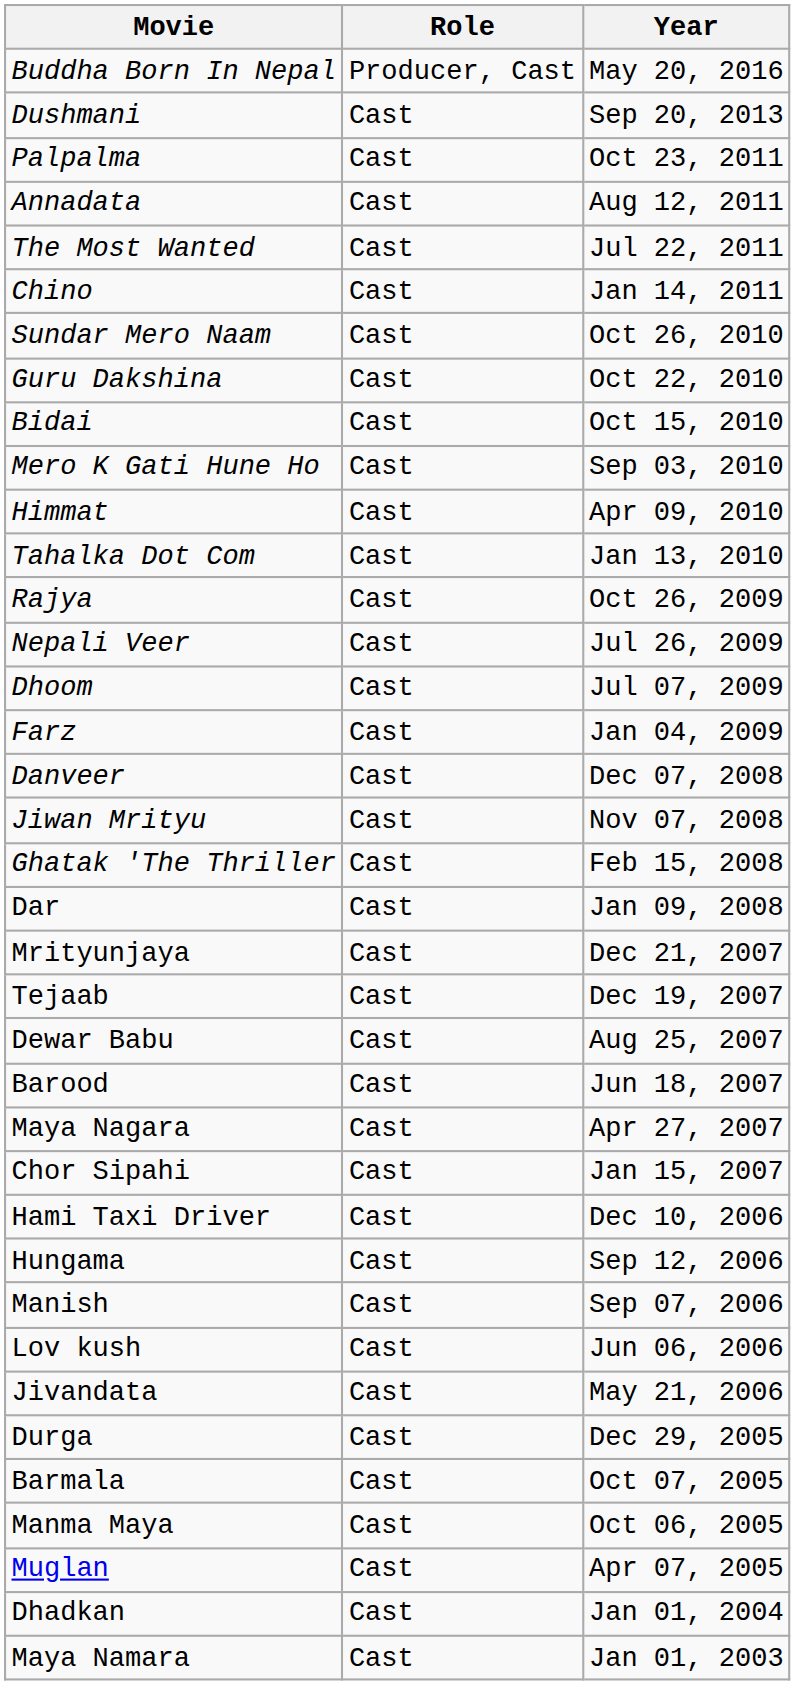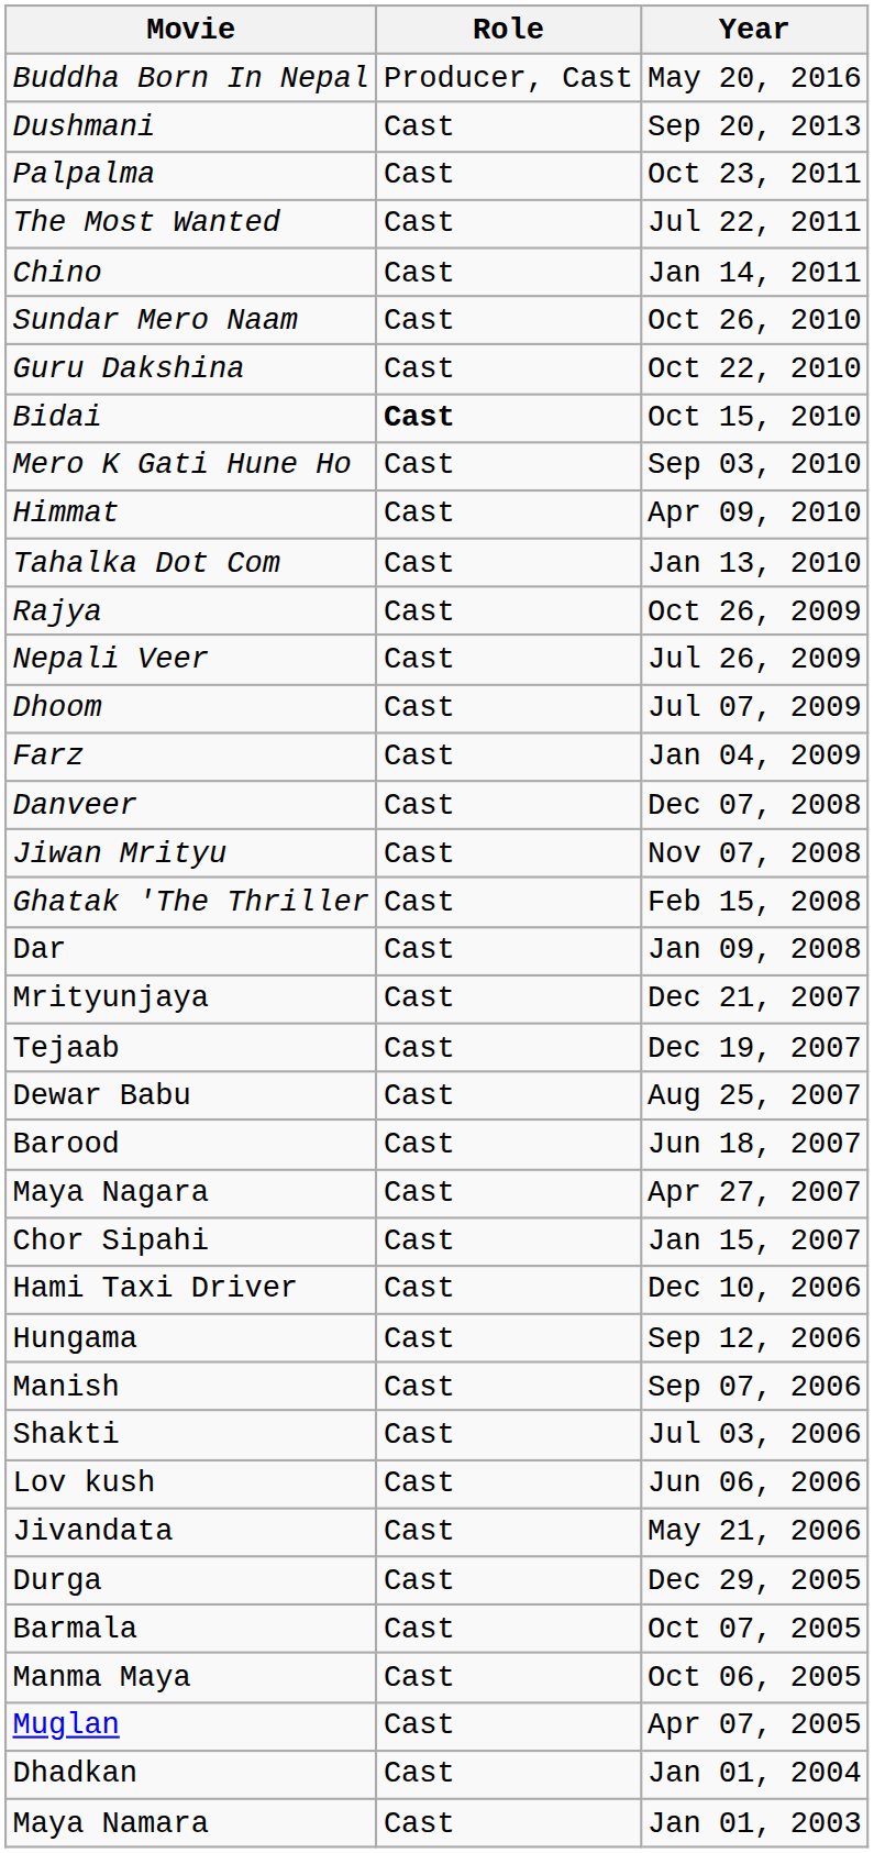 <table class="wikitable">
 <tr>
 <th>Movie</th>
 <th>Role</th>
 <th>Year</th>
 </tr>
 <tr>
 <td><em>Buddha Born In Nepal</em></td>
 <td>Producer, Cast</td>
 <td>May 20, 2016</td>
 </tr>
 <tr>
 <td><em>Dushmani</em></td>
 <td>Cast</td>
 <td>Sep 20, 2013</td>
 </tr>
 <tr>
 <td><em>Palpalma</em></td>
 <td>Cast</td>
 <td>Oct 23, 2011</td>
-</tr>
-<tr>
-<td><em>Annadata</em></td>
-<td>Cast</td>
-<td>Aug 12, 2011</td>
 </tr>
 <tr>
 <td><em>The Most Wanted</em></td>
 <td>Cast</td>
 <td>Jul 22, 2011</td>
 </tr>
 <tr>
 <td><em>Chino</em></td>
 <td>Cast</td>
 <td>Jan 14, 2011</td>
 </tr>
 <tr>
 <td><em>Sundar Mero Naam</em></td>
 <td>Cast</td>
 <td>Oct 26, 2010</td>
 </tr>
 <tr>
 <td><em>Guru Dakshina</em></td>
 <td>Cast</td>
 <td>Oct 22, 2010</td>
 </tr>
 <tr>
 <td><em>Bidai</em></td>
-<td>Cast</td>
+<td><strong>Cast</strong></td>
 <td>Oct 15, 2010</td>
 </tr>
 <tr>
 <td><em>Mero K Gati Hune Ho</em></td>
 <td>Cast</td>
 <td>Sep 03, 2010</td>
 </tr>
 <tr>
 <td><em>Himmat</em></td>
 <td>Cast</td>
 <td>Apr 09, 2010</td>
 </tr>
 <tr>
 <td><em>Tahalka Dot Com</em></td>
 <td>Cast</td>
 <td>Jan 13, 2010</td>
 </tr>
 <tr>
 <td><em>Rajya</em></td>
 <td>Cast</td>
 <td>Oct 26, 2009</td>
 </tr>
 <tr>
 <td><em>Nepali Veer</em></td>
 <td>Cast</td>
 <td>Jul 26, 2009</td>
 </tr>
 <tr>
 <td><em>Dhoom</em></td>
 <td>Cast</td>
 <td>Jul 07, 2009</td>
 </tr>
 <tr>
 <td><em>Farz</em></td>
 <td>Cast</td>
 <td>Jan 04, 2009</td>
 </tr>
 <tr>
 <td><em>Danveer</em></td>
 <td>Cast</td>
 <td>Dec 07, 2008</td>
 </tr>
 <tr>
 <td><em>Jiwan Mrityu</em></td>
 <td>Cast</td>
 <td>Nov 07, 2008</td>
 </tr>
 <tr>
 <td><em>Ghatak 'The Thriller<strong></td>
 <td>Cast</td>
 <td>Feb 15, 2008</td>
 </tr>
 <tr>
 <td></em>Dar<em></td>
 <td>Cast</td>
 <td>Jan 09, 2008</td>
 </tr>
 <tr>
 <td></em>Mrityunjaya<em></td>
 <td>Cast</td>
 <td>Dec 21, 2007</td>
 </tr>
 <tr>
 <td></em>Tejaab<em></td>
 <td>Cast</td>
 <td>Dec 19, 2007</td>
 </tr>
 <tr>
 <td></em>Dewar Babu<em></td>
 <td>Cast</td>
 <td>Aug 25, 2007</td>
 </tr>
 <tr>
 <td></em>Barood<em></td>
 <td>Cast</td>
 <td>Jun 18, 2007</td>
 </tr>
 <tr>
 <td></em>Maya Nagara<em></td>
 <td>Cast</td>
 <td>Apr 27, 2007</td>
 </tr>
 <tr>
 <td></em>Chor Sipahi<em></td>
 <td>Cast</td>
 <td>Jan 15, 2007</td>
 </tr>
 <tr>
 <td></em>Hami Taxi Driver<em></td>
 <td>Cast</td>
 <td>Dec 10, 2006</td>
 </tr>
 <tr>
 <td></em>Hungama<em></td>
 <td>Cast</td>
 <td>Sep 12, 2006</td>
 </tr>
 <tr>
 <td></em>Manish<em></td>
 <td>Cast</td>
 <td>Sep 07, 2006</td>
 </tr>
 <tr>
+<td></em>Shakti<em></td>
+<td>Cast</td>
+<td>Jul 03, 2006</td>
+</tr>
+<tr>
 <td></em>Lov kush<em></td>
 <td>Cast</td>
 <td>Jun 06, 2006</td>
 </tr>
 <tr>
 <td></em>Jivandata<em></td>
 <td>Cast</td>
 <td>May 21, 2006</td>
 </tr>
 <tr>
 <td></em>Durga<em></td>
 <td>Cast</td>
 <td>Dec 29, 2005</td>
 </tr>
 <tr>
 <td></em>Barmala<em></td>
 <td>Cast</td>
 <td>Oct 07, 2005</td>
 </tr>
 <tr>
 <td></em>Manma Maya<em></td>
 <td>Cast</td>
 <td>Oct 06, 2005</td>
 </tr>
 <tr>
 <td></em><a href='#'>Muglan</a><em></td>
 <td>Cast</td>
 <td>Apr 07, 2005</td>
 </tr>
 <tr>
 <td></em>Dhadkan<em></td>
 <td>Cast</td>
 <td>Jan 01, 2004</td>
 </tr>
 <tr>
 <td></em>Maya Namara<em></td>
 <td>Cast</td>
 <td>Jan 01, 2003</td>
 </tr>
 </table>
